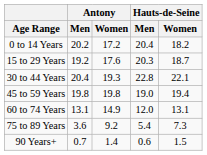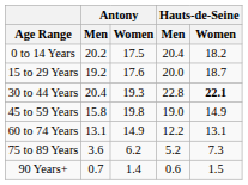 <table class="wikitable" style="text-align:center;">
 <tr>
 <th></th>
 <th colspan=2>Antony</th>
 <th colspan=2>Hauts-de-Seine</th>
 </tr>
 <tr>
 <th>Age Range</th>
 <th>Men</th>
 <th>Women</th>
 <th>Men</th>
 <th>Women</th>
 </tr>
 <tr>
 <td>0 to 14 Years</td>
 <td>20.2</td>
-<td>17.2</td>
+<td>17.5</td>
 <td>20.4</td>
 <td>18.2</td>
 </tr>
 <tr>
 <td>15 to 29 Years</td>
 <td>19.2</td>
 <td>17.6</td>
-<td>20.3</td>
+<td>20.0</td>
 <td>18.7</td>
 </tr>
 <tr>
 <td>30 to 44 Years</td>
 <td>20.4</td>
 <td>19.3</td>
 <td>22.8</td>
-<td>22.1</td>
+<td><strong>22.1</strong></td>
 </tr>
 <tr>
 <td>45 to 59 Years</td>
-<td>19.8</td>
+<td>15.8</td>
 <td>19.8</td>
 <td>19.0</td>
-<td>19.4</td>
+<td>14.9</td>
 </tr>
 <tr>
 <td>60 to 74 Years</td>
 <td>13.1</td>
 <td>14.9</td>
-<td>12.0</td>
+<td>12.2</td>
 <td>13.1</td>
 </tr>
 <tr>
 <td>75 to 89 Years</td>
 <td>3.6</td>
-<td>9.2</td>
-<td>5.4</td>
+<td>6.2</td>
+<td>5.2</td>
 <td>7.3</td>
 </tr>
 <tr>
 <td>90 Years+</td>
 <td>0.7</td>
 <td>1.4</td>
 <td>0.6</td>
 <td>1.5</td>
 </tr>
 </table>
